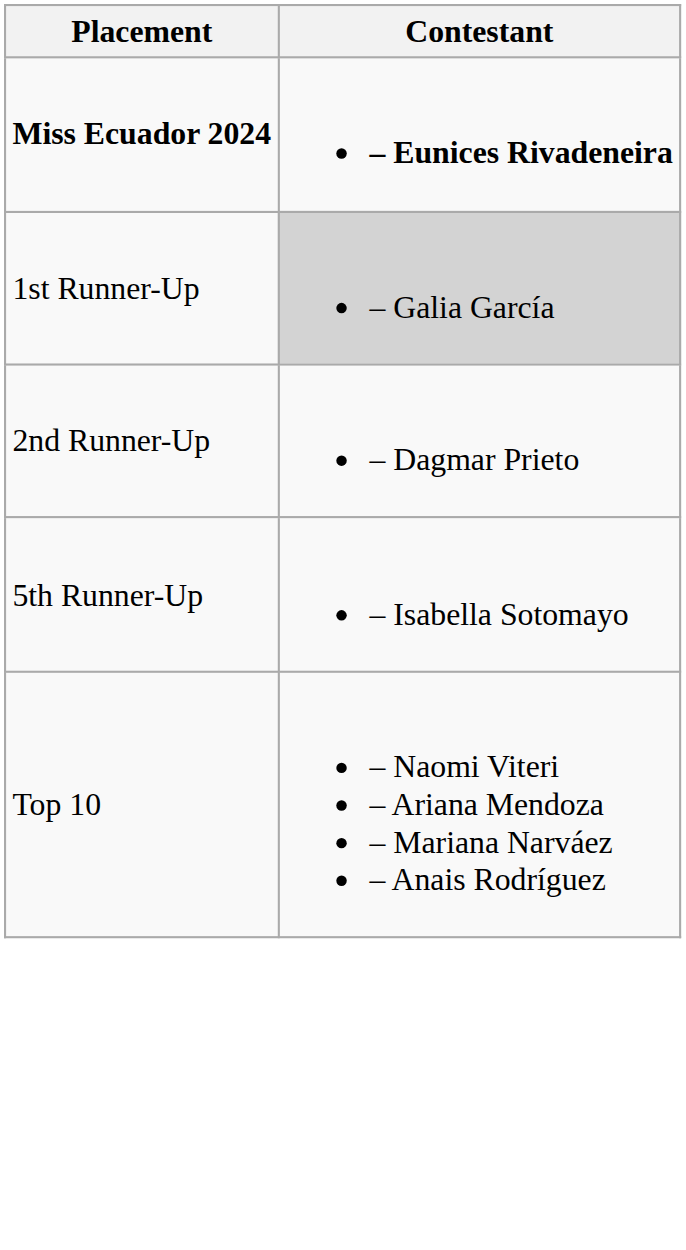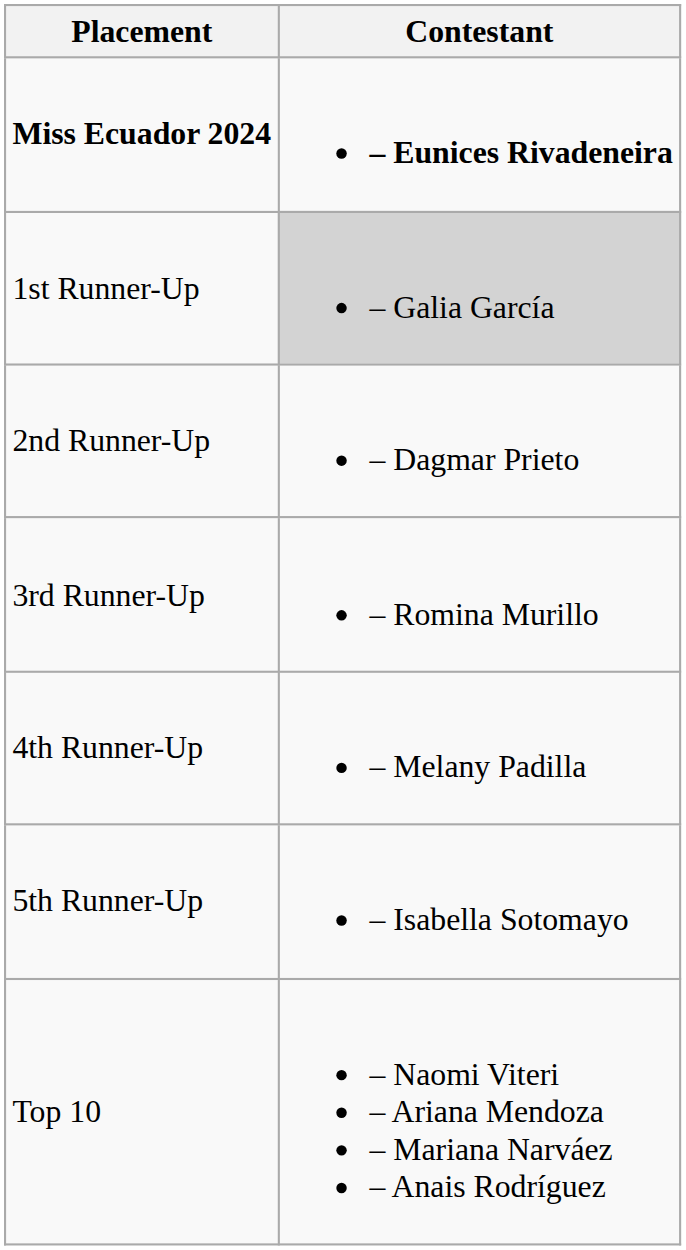 <table class="wikitable sortable" style="font-size: 95%;">
 <tr>
 <th>Placement</th>
 <th>Contestant</th>
 </tr>
 <tr>
 <td><strong>Miss Ecuador 2024</strong></td>
 <td><br><ul><li><strong> – Eunices Rivadeneira</strong></li></ul></td>
 </tr>
 <tr>
 <td>1st Runner-Up</td>
 <td style="background: lightgrey;"><br><ul><li> – Galia García</li></ul></td>
 </tr>
 <tr>
 <td>2nd Runner-Up</td>
 <td><br><ul><li> – Dagmar Prieto</li></ul></td>
 </tr>
 <tr>
+<td>3rd Runner-Up</td>
+<td><br><ul><li> – Romina Murillo</li></ul></td>
+</tr>
+<tr>
+<td>4th Runner-Up</td>
+<td><br><ul><li> – Melany Padilla</li></ul></td>
+</tr>
+<tr>
 <td>5th Runner-Up</td>
 <td><br><ul><li> – Isabella Sotomayo</li></ul></td>
 </tr>
 <tr>
 <td>Top 10</td>
 <td><br><ul><li> – Naomi Viteri</li><li> – Ariana Mendoza</li><li> – Mariana Narváez</li><li> – Anais Rodríguez</li></ul></td>
 </tr>
 </table>
